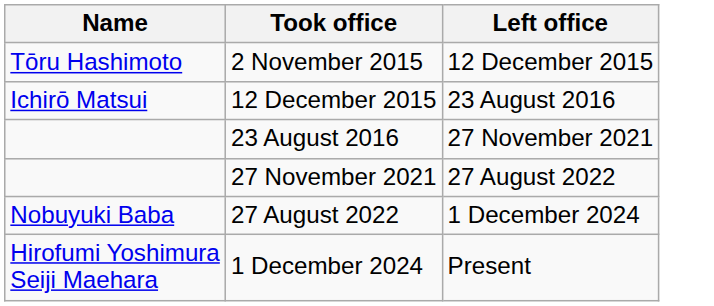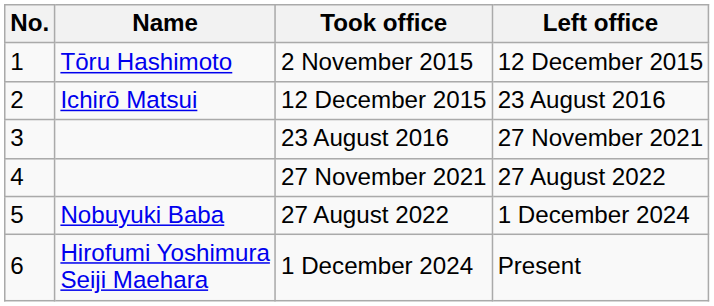 <table class="wikitable">
 <tr>
+<th>No.</th>
 <th>Name</th>
 <th>Took office</th>
 <th>Left office</th>
 </tr>
 <tr>
+<td>1</td>
 <td><a href='#'>Tōru Hashimoto</a></td>
 <td>2 November 2015</td>
 <td>12 December 2015</td>
 </tr>
 <tr>
+<td>2</td>
 <td><a href='#'>Ichirō Matsui</a></td>
 <td>12 December 2015</td>
 <td>23 August 2016</td>
 </tr>
 <tr>
+<td>3</td>
 <td></td>
 <td>23 August 2016</td>
 <td>27 November 2021</td>
 </tr>
 <tr>
+<td>4</td>
 <td></td>
 <td>27 November 2021</td>
 <td>27 August 2022</td>
 </tr>
 <tr>
+<td>5</td>
 <td><a href='#'>Nobuyuki Baba</a></td>
 <td>27 August 2022</td>
 <td>1 December 2024</td>
 </tr>
 <tr>
+<td>6</td>
 <td><a href='#'>Hirofumi Yoshimura</a><br><a href='#'>Seiji Maehara</a></td>
 <td>1 December 2024</td>
 <td>Present</td>
 </tr>
 </table>
